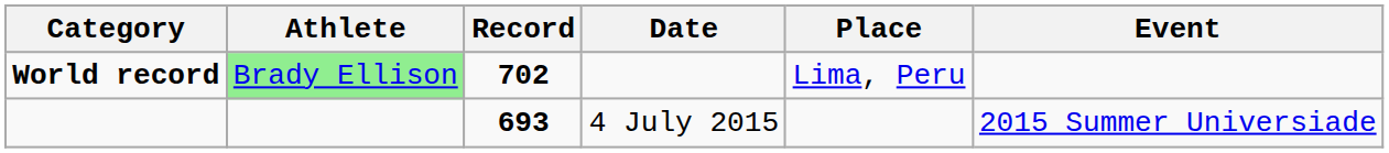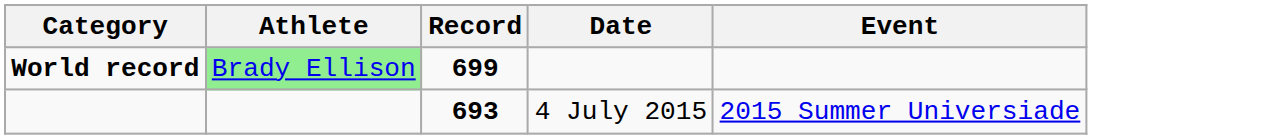 <table class="wikitable" style="text-align:center">
 <tr>
 <th>Category</th>
 <th>Athlete</th>
 <th>Record</th>
 <th>Date</th>
-<th>Place</th>
 <th>Event</th>
 </tr>
 <tr>
 <td><strong>World record</strong></td>
 <td align="left" style="background: lightgreen;"> <a href='#'>Brady Ellison</a></td>
-<td><strong>702</strong></td>
+<td><strong>699</strong></td>
 <td></td>
-<td><a href='#'>Lima</a>, <a href='#'>Peru</a></td>
 <td></td>
 </tr>
 <tr>
 <td><strong></strong></td>
 <td align="left"></td>
 <td><strong>693</strong></td>
 <td>4 July 2015</td>
-<td></td>
 <td><a href='#'>2015 Summer Universiade</a></td>
 </tr>
 </table>
